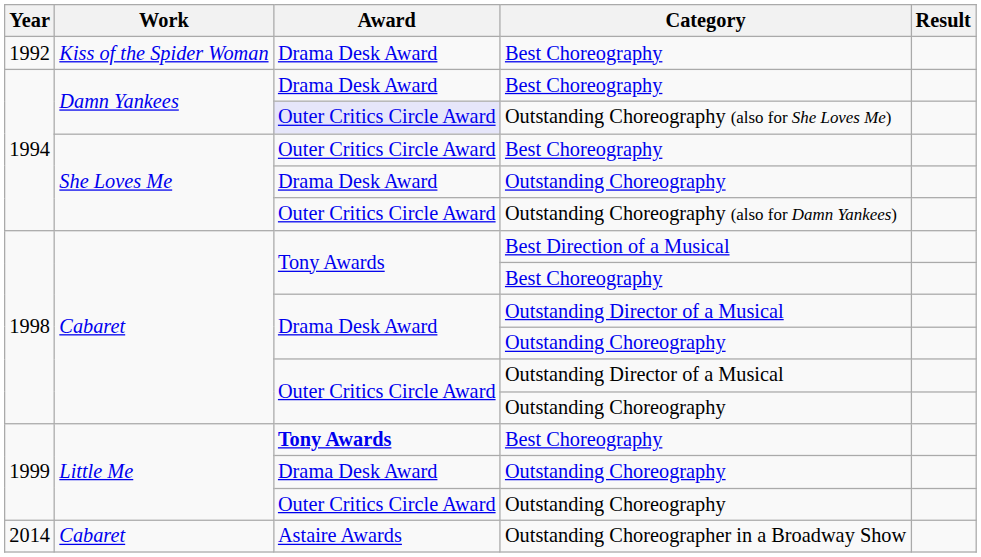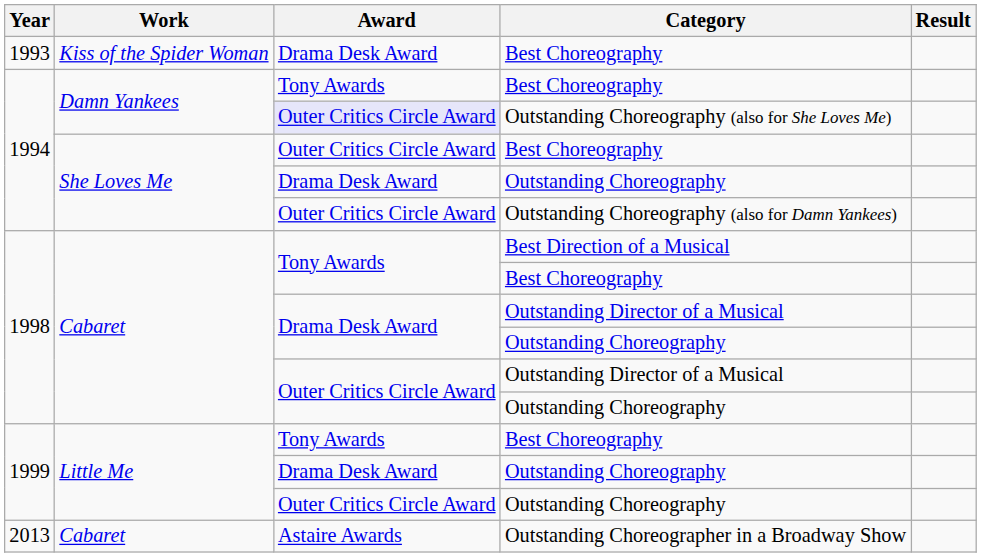 <table class="wikitable">
 <tr>
 <th>Year</th>
 <th>Work</th>
 <th>Award</th>
 <th>Category</th>
 <th>Result</th>
 </tr>
 <tr>
-<td>1992</td>
+<td>1993</td>
 <td><em><a href='#'>Kiss of the Spider Woman</a></em></td>
 <td><a href='#'>Drama Desk Award</a></td>
 <td><a href='#'>Best Choreography</a></td>
 <td></td>
 </tr>
 <tr>
 <td rowspan=5>1994</td>
 <td rowspan=2><em><a href='#'>Damn Yankees</a></em></td>
-<td><a href='#'>Drama Desk Award</a></td>
+<td><a href='#'>Tony Awards</a></td>
 <td><a href='#'>Best Choreography</a></td>
 <td></td>
 </tr>
 <tr>
 <td style="background: lavender;"><a href='#'>Outer Critics Circle Award</a></td>
 <td>Outstanding Choreography <small>(also for <em>She Loves Me</em>)</small></td>
 <td></td>
 </tr>
 <tr>
 <td rowspan=3><em><a href='#'>She Loves Me</a></em></td>
 <td><a href='#'>Outer Critics Circle Award</a></td>
 <td><a href='#'>Best Choreography</a></td>
 <td></td>
 </tr>
 <tr>
 <td><a href='#'>Drama Desk Award</a></td>
 <td><a href='#'>Outstanding Choreography</a></td>
 <td></td>
 </tr>
 <tr>
 <td><a href='#'>Outer Critics Circle Award</a></td>
 <td>Outstanding Choreography <small>(also for <em>Damn Yankees</em>)</small></td>
 <td></td>
 </tr>
 <tr>
 <td rowspan=6>1998</td>
 <td rowspan=6><em><a href='#'>Cabaret</a></em></td>
 <td rowspan=2><a href='#'>Tony Awards</a></td>
 <td><a href='#'>Best Direction of a Musical</a></td>
 <td></td>
 </tr>
 <tr>
 <td><a href='#'>Best Choreography</a></td>
 <td></td>
 </tr>
 <tr>
 <td rowspan=2><a href='#'>Drama Desk Award</a></td>
 <td><a href='#'>Outstanding Director of a Musical</a></td>
 <td></td>
 </tr>
 <tr>
 <td><a href='#'>Outstanding Choreography</a></td>
 <td></td>
 </tr>
 <tr>
 <td rowspan=2><a href='#'>Outer Critics Circle Award</a></td>
 <td>Outstanding Director of a Musical</td>
 <td></td>
 </tr>
 <tr>
 <td>Outstanding Choreography</td>
 <td></td>
 </tr>
 <tr>
 <td rowspan=3>1999</td>
 <td rowspan=3><em><a href='#'>Little Me</a></em></td>
-<td><strong><a href='#'>Tony Awards</a></strong></td>
+<td><a href='#'>Tony Awards</a></td>
 <td><a href='#'>Best Choreography</a></td>
 <td></td>
 </tr>
 <tr>
 <td><a href='#'>Drama Desk Award</a></td>
 <td><a href='#'>Outstanding Choreography</a></td>
 <td></td>
 </tr>
 <tr>
 <td><a href='#'>Outer Critics Circle Award</a></td>
 <td>Outstanding Choreography</td>
 <td></td>
 </tr>
 <tr>
-<td>2014</td>
+<td>2013</td>
 <td><em><a href='#'>Cabaret</a></em></td>
 <td><a href='#'>Astaire Awards</a></td>
 <td>Outstanding Choreographer in a Broadway Show</td>
 <td></td>
 </tr>
 </table>
